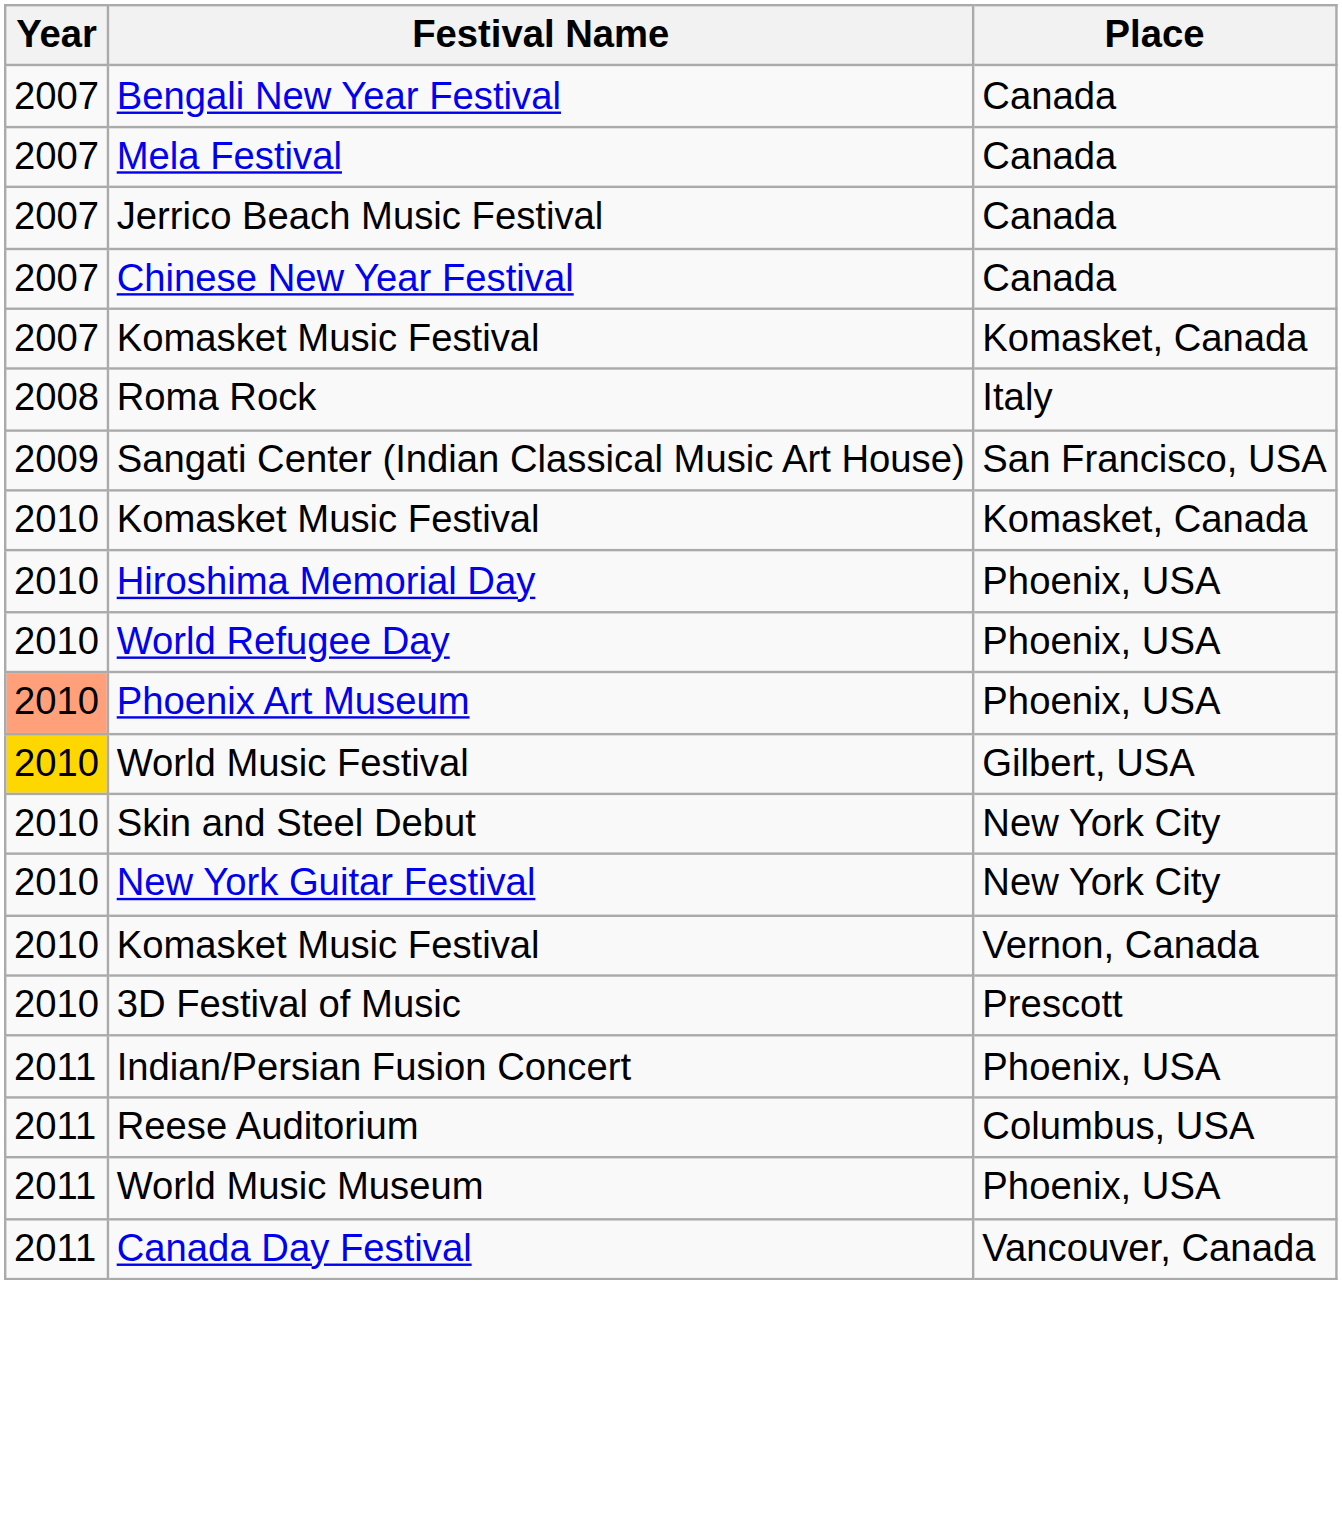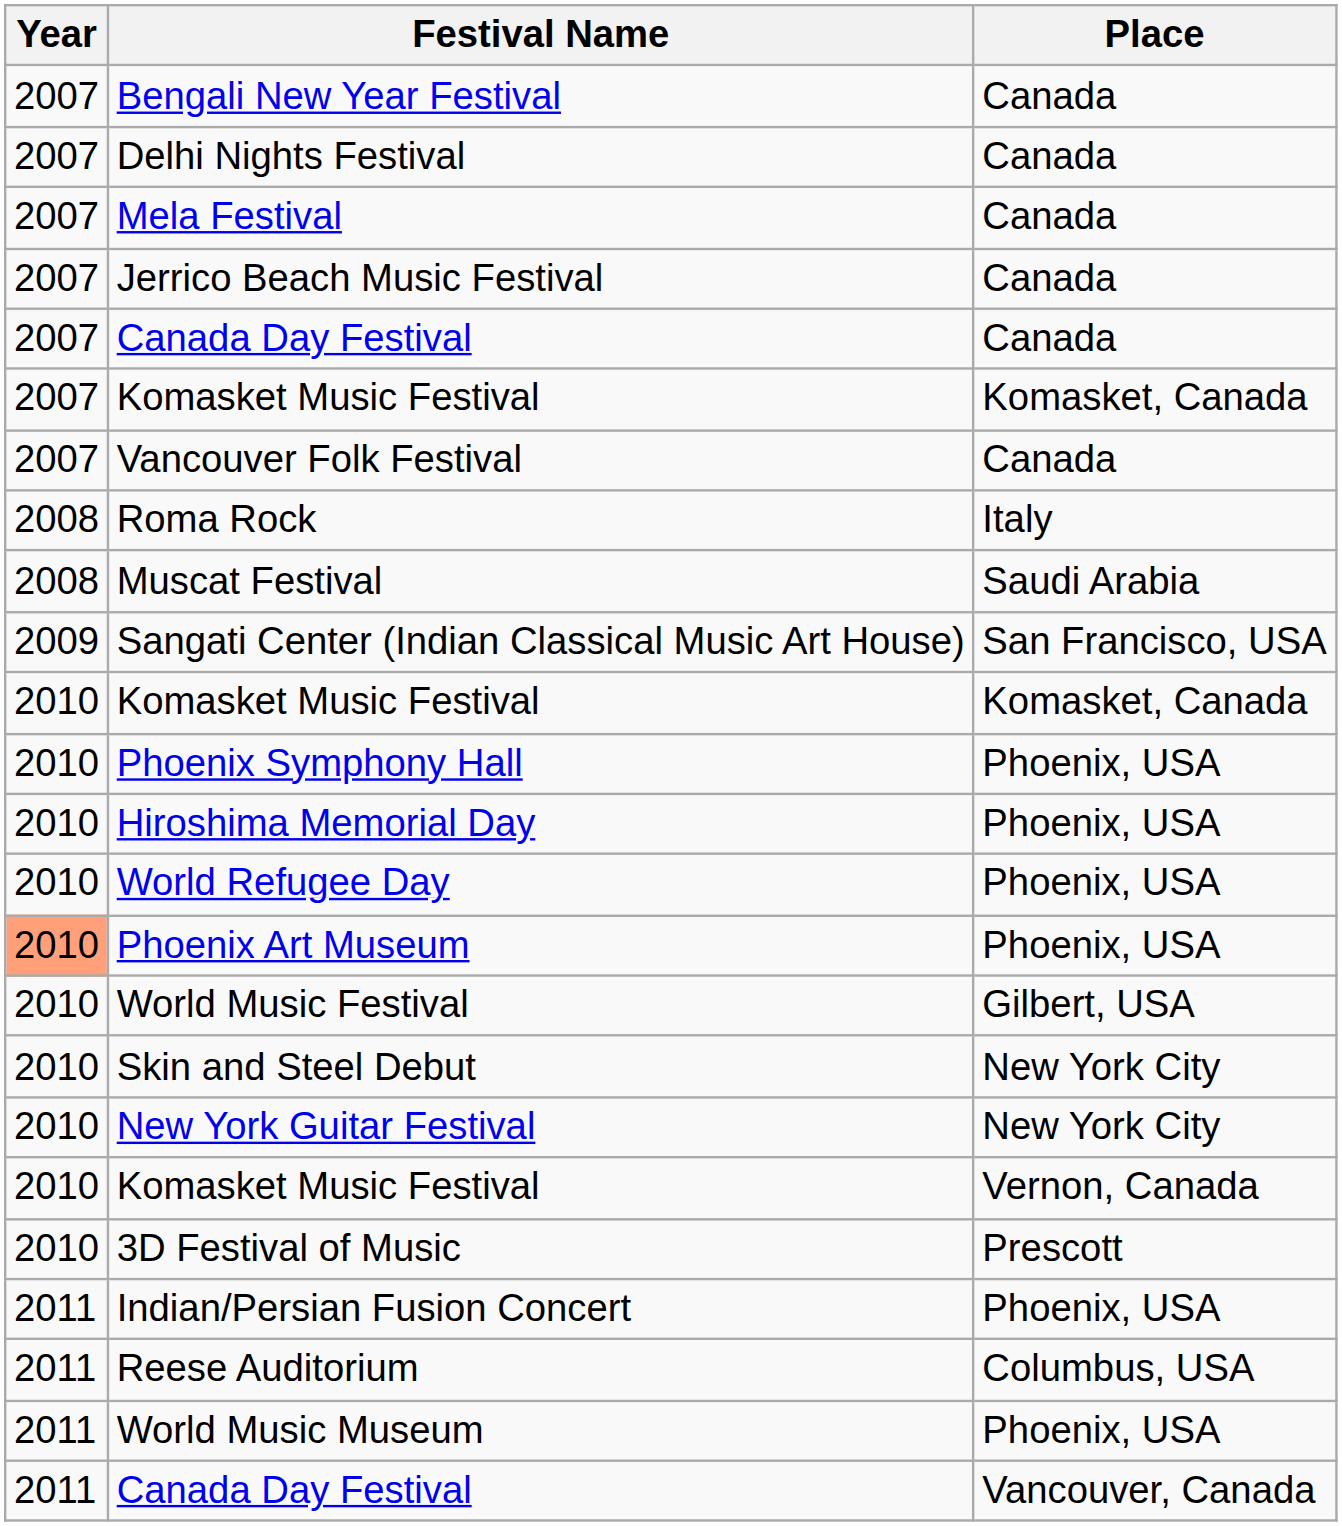 <table class="wikitable">
 <tr>
 <th>Year</th>
 <th>Festival Name</th>
 <th>Place</th>
 </tr>
 <tr>
 <td>2007</td>
 <td><a href='#'>Bengali New Year Festival</a></td>
+<td>Canada</td>
+</tr>
+<tr>
+<td>2007</td>
+<td>Delhi Nights Festival</td>
 <td>Canada</td>
 </tr>
 <tr>
 <td>2007</td>
 <td><a href='#'>Mela Festival</a></td>
 <td>Canada</td>
 </tr>
 <tr>
 <td>2007</td>
 <td>Jerrico Beach Music Festival</td>
 <td>Canada</td>
 </tr>
 <tr>
 <td>2007</td>
-<td><a href='#'>Chinese New Year Festival</a></td>
+<td><a href='#'>Canada Day Festival</a></td>
 <td>Canada</td>
 </tr>
 <tr>
 <td>2007</td>
 <td>Komasket Music Festival</td>
 <td>Komasket, Canada</td>
 </tr>
 <tr>
+<td>2007</td>
+<td>Vancouver Folk Festival</td>
+<td>Canada</td>
+</tr>
+<tr>
 <td>2008</td>
 <td>Roma Rock</td>
 <td>Italy</td>
+</tr>
+<tr>
+<td>2008</td>
+<td>Muscat Festival</td>
+<td>Saudi Arabia</td>
 </tr>
 <tr>
 <td>2009</td>
 <td>Sangati Center (Indian Classical Music Art House)</td>
 <td>San Francisco, USA</td>
 </tr>
 <tr>
 <td>2010</td>
 <td>Komasket Music Festival</td>
 <td>Komasket, Canada</td>
+</tr>
+<tr>
+<td>2010</td>
+<td><a href='#'>Phoenix Symphony Hall</a></td>
+<td>Phoenix, USA</td>
 </tr>
 <tr>
 <td>2010</td>
 <td><a href='#'>Hiroshima Memorial Day</a></td>
 <td>Phoenix, USA</td>
 </tr>
 <tr>
 <td>2010</td>
 <td><a href='#'>World Refugee Day</a></td>
 <td>Phoenix, USA</td>
 </tr>
 <tr>
 <td style="background: lightsalmon;">2010</td>
 <td><a href='#'>Phoenix Art Museum</a></td>
 <td>Phoenix, USA</td>
 </tr>
 <tr>
-<td style="background: gold;">2010</td>
+<td>2010</td>
 <td>World Music Festival</td>
 <td>Gilbert, USA</td>
 </tr>
 <tr>
 <td>2010</td>
 <td>Skin and Steel Debut</td>
 <td>New York City</td>
 </tr>
 <tr>
 <td>2010</td>
 <td><a href='#'>New York Guitar Festival</a></td>
 <td>New York City</td>
 </tr>
 <tr>
 <td>2010</td>
 <td>Komasket Music Festival</td>
 <td>Vernon, Canada</td>
 </tr>
 <tr>
 <td>2010</td>
 <td>3D Festival of Music</td>
 <td>Prescott</td>
 </tr>
 <tr>
 <td>2011</td>
 <td>Indian/Persian Fusion Concert</td>
 <td>Phoenix, USA</td>
 </tr>
 <tr>
 <td>2011</td>
 <td>Reese Auditorium</td>
 <td>Columbus, USA</td>
 </tr>
 <tr>
 <td>2011</td>
 <td>World Music Museum</td>
 <td>Phoenix, USA</td>
 </tr>
 <tr>
 <td>2011</td>
 <td><a href='#'>Canada Day Festival</a></td>
 <td>Vancouver, Canada</td>
 </tr>
 </table>
